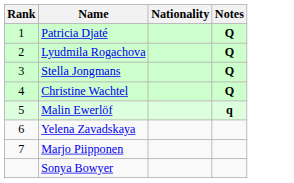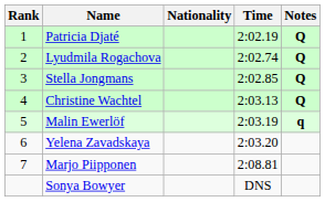 <table class="wikitable sortable" style="text-align:center">
 <tr>
 <th>Rank</th>
 <th>Name</th>
 <th>Nationality</th>
+<th>Time</th>
 <th>Notes</th>
 </tr>
 <tr bgcolor=ccffcc>
 <td>1</td>
 <td align=left><a href='#'>Patricia Djaté</a></td>
 <td align=left></td>
+<td>2:02.19</td>
 <td><strong>Q</strong></td>
 </tr>
 <tr bgcolor=ccffcc>
 <td>2</td>
 <td align=left><a href='#'>Lyudmila Rogachova</a></td>
 <td align=left></td>
+<td>2:02.74</td>
 <td><strong>Q</strong></td>
 </tr>
 <tr bgcolor=ccffcc>
 <td>3</td>
 <td align=left><a href='#'>Stella Jongmans</a></td>
 <td align=left></td>
+<td>2:02.85</td>
 <td><strong>Q</strong></td>
 </tr>
 <tr bgcolor=ccffcc>
 <td>4</td>
 <td align=left><a href='#'>Christine Wachtel</a></td>
 <td align=left></td>
+<td>2:03.13</td>
 <td><strong>Q</strong></td>
 </tr>
 <tr bgcolor=ddffdd>
 <td>5</td>
 <td align=left><a href='#'>Malin Ewerlöf</a></td>
 <td align=left></td>
+<td>2:03.19</td>
 <td><strong>q</strong></td>
 </tr>
 <tr>
 <td>6</td>
 <td align=left><a href='#'>Yelena Zavadskaya</a></td>
 <td align=left></td>
+<td>2:03.20</td>
 <td></td>
 </tr>
 <tr>
 <td>7</td>
 <td align=left><a href='#'>Marjo Piipponen</a></td>
 <td align=left></td>
+<td>2:08.81</td>
 <td></td>
 </tr>
 <tr>
 <td></td>
 <td align=left><a href='#'>Sonya Bowyer</a></td>
 <td align=left></td>
+<td>DNS</td>
 <td></td>
 </tr>
 </table>
